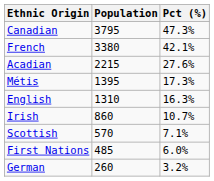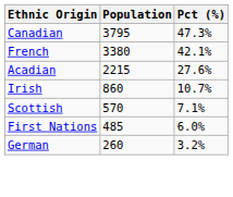 <table class="wikitable">
 <tr>
 <th>Ethnic Origin</th>
 <th>Population</th>
 <th>Pct (%)</th>
 </tr>
 <tr>
 <td><a href='#'>Canadian</a></td>
 <td>3795</td>
 <td>47.3%</td>
 </tr>
 <tr>
 <td><a href='#'>French</a></td>
 <td>3380</td>
 <td>42.1%</td>
 </tr>
 <tr>
 <td><a href='#'>Acadian</a></td>
 <td>2215</td>
 <td>27.6%</td>
 </tr>
 <tr>
-<td><a href='#'>Métis</a></td>
-<td>1395</td>
-<td>17.3%</td>
-</tr>
-<tr>
-<td><a href='#'>English</a></td>
-<td>1310</td>
-<td>16.3%</td>
-</tr>
-<tr>
 <td><a href='#'>Irish</a></td>
 <td>860</td>
 <td>10.7%</td>
 </tr>
 <tr>
 <td><a href='#'>Scottish</a></td>
 <td>570</td>
 <td>7.1%</td>
 </tr>
 <tr>
 <td><a href='#'>First Nations</a></td>
 <td>485</td>
 <td>6.0%</td>
 </tr>
 <tr>
 <td><a href='#'>German</a></td>
 <td>260</td>
 <td>3.2%</td>
 </tr>
 </table>
